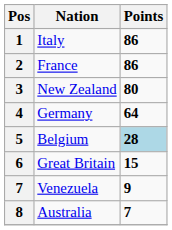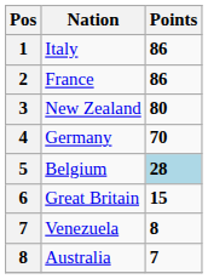 <table class="wikitable" style="font-size:85%">
 <tr>
 <th>Pos</th>
 <th>Nation</th>
 <th>Points</th>
 </tr>
 <tr>
 <th>1</th>
 <td> <a href='#'>Italy</a></td>
 <td><strong>86</strong></td>
 </tr>
 <tr>
 <th>2</th>
 <td> <a href='#'>France</a></td>
 <td><strong>86</strong></td>
 </tr>
 <tr>
 <th>3</th>
 <td> <a href='#'>New Zealand</a></td>
 <td><strong>80</strong></td>
 </tr>
 <tr>
 <th>4</th>
 <td> <a href='#'>Germany</a></td>
-<td><strong>64</strong></td>
+<td><strong>70</strong></td>
 </tr>
 <tr>
 <th>5</th>
 <td> <a href='#'>Belgium</a></td>
 <td style="background: lightblue;"><strong>28</strong></td>
 </tr>
 <tr>
 <th>6</th>
 <td> <a href='#'>Great Britain</a></td>
 <td><strong>15</strong></td>
 </tr>
 <tr>
 <th>7</th>
 <td> <a href='#'>Venezuela</a></td>
-<td><strong>9</strong></td>
+<td><strong>8</strong></td>
 </tr>
 <tr>
 <th>8</th>
 <td> <a href='#'>Australia</a></td>
 <td><strong>7</strong></td>
 </tr>
 <tr>
 </tr>
 </table>
